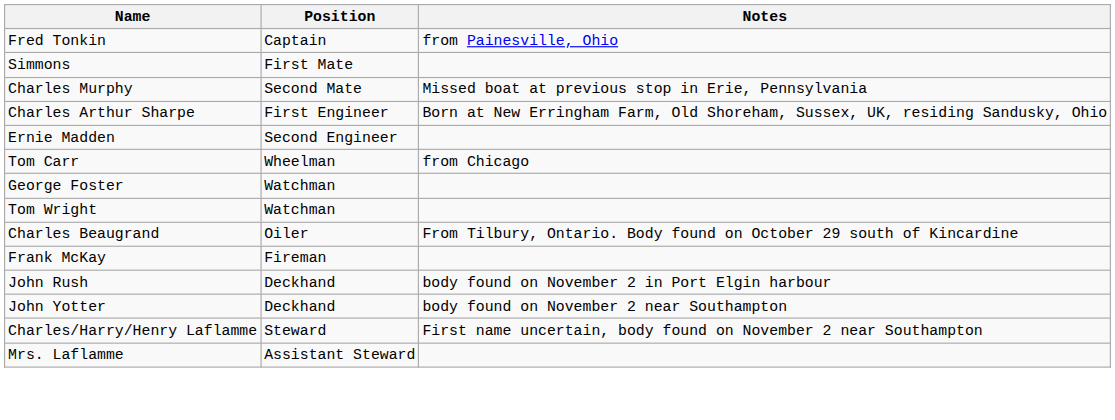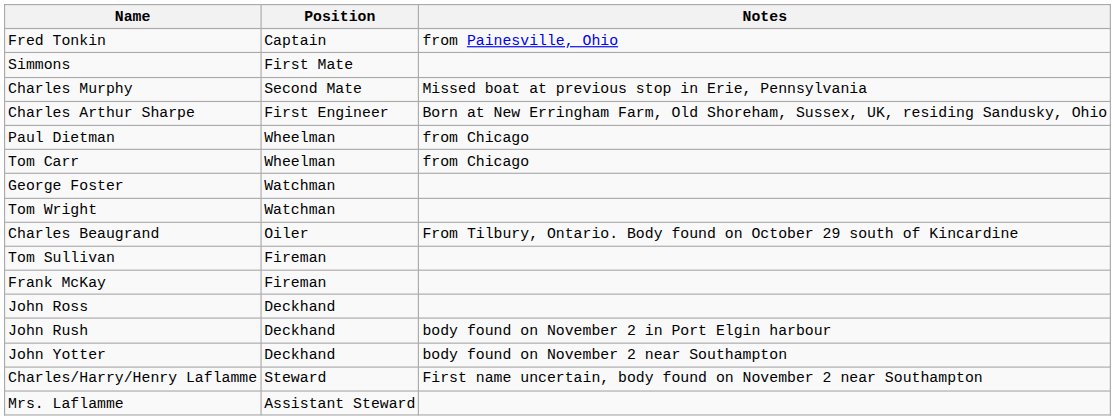 <table class="wikitable sortable">
 <tr>
 <th>Name</th>
 <th>Position</th>
 <th>Notes</th>
 </tr>
 <tr>
 <td>Fred Tonkin</td>
 <td>Captain</td>
 <td>from <a href='#'>Painesville, Ohio</a></td>
 </tr>
 <tr>
 <td>Simmons</td>
 <td>First Mate</td>
 <td></td>
 </tr>
 <tr>
 <td>Charles Murphy</td>
 <td>Second Mate</td>
 <td>Missed boat at previous stop in Erie, Pennsylvania</td>
 </tr>
 <tr>
 <td>Charles Arthur Sharpe</td>
 <td>First Engineer</td>
 <td>Born at New Erringham Farm, Old Shoreham, Sussex, UK, residing Sandusky, Ohio</td>
 </tr>
 <tr>
-<td>Ernie Madden</td>
-<td>Second Engineer</td>
-<td></td>
+<td>Paul Dietman</td>
+<td>Wheelman</td>
+<td>from Chicago</td>
 </tr>
 <tr>
 <td>Tom Carr</td>
 <td>Wheelman</td>
 <td>from Chicago</td>
 </tr>
 <tr>
 <td>George Foster</td>
 <td>Watchman</td>
 <td></td>
 </tr>
 <tr>
 <td>Tom Wright</td>
 <td>Watchman</td>
 <td></td>
 </tr>
 <tr>
 <td>Charles Beaugrand</td>
 <td>Oiler</td>
 <td>From Tilbury, Ontario. Body found on October 29 south of Kincardine</td>
 </tr>
 <tr>
+<td>Tom Sullivan</td>
+<td>Fireman</td>
+<td></td>
+</tr>
+<tr>
 <td>Frank McKay</td>
 <td>Fireman</td>
+<td></td>
+</tr>
+<tr>
+<td>John Ross</td>
+<td>Deckhand</td>
 <td></td>
 </tr>
 <tr>
 <td>John Rush</td>
 <td>Deckhand</td>
 <td>body found on November 2 in Port Elgin harbour</td>
 </tr>
 <tr>
 <td>John Yotter</td>
 <td>Deckhand</td>
 <td>body found on November 2 near Southampton</td>
 </tr>
 <tr>
 <td>Charles/Harry/Henry Laflamme</td>
 <td>Steward</td>
 <td>First name uncertain, body found on November 2 near Southampton</td>
 </tr>
 <tr>
 <td>Mrs. Laflamme</td>
 <td>Assistant Steward</td>
 <td></td>
 </tr>
 </table>
